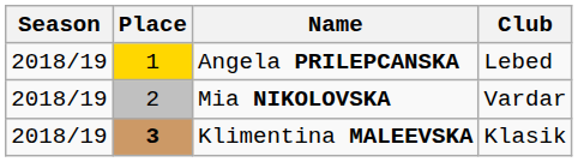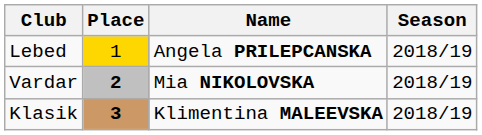 <table class="wikitable">
 <tr>
-<th>Season</th>
+<th>Club</th>
 <th>Place</th>
 <th>Name</th>
-<th>Club</th>
+<th>Season</th>
 </tr>
 <tr>
-<td>2018/19</td>
+<td>Lebed</td>
 <td style="text-align:center; background:gold;">1</td>
 <td>Angela <strong>PRILEPCANSKA</strong></td>
-<td>Lebed</td>
+<td>2018/19</td>
 </tr>
 <tr>
+<td>Vardar</td>
+<td style="text-align:center; background:silver;"><strong>2</strong></td>
+<td>Mia <strong>NIKOLOVSKA</strong></td>
 <td>2018/19</td>
-<td style="text-align:center; background:silver;">2</td>
-<td>Mia <strong>NIKOLOVSKA</strong></td>
-<td>Vardar</td>
 </tr>
 <tr>
-<td>2018/19</td>
+<td>Klasik</td>
 <td style="text-align:center; background:#c96;"><strong>3</strong></td>
 <td>Klimentina <strong>MALEEVSKA</strong></td>
-<td>Klasik</td>
+<td>2018/19</td>
 </tr>
 </table>
